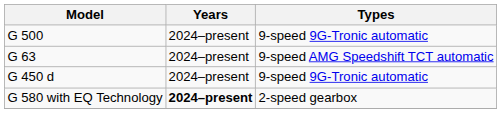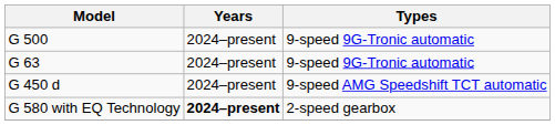 <table class=wikitable>
 <tr>
 <th>Model</th>
 <th>Years</th>
 <th>Types</th>
 </tr>
 <tr>
 <td>G 500</td>
 <td>2024–present</td>
 <td>9-speed <a href='#'>9G-Tronic automatic</a></td>
 </tr>
 <tr>
 <td>G 63</td>
 <td>2024–present</td>
-<td>9-speed <a href='#'>AMG Speedshift TCT automatic</a></td>
+<td>9-speed <a href='#'>9G-Tronic automatic</a></td>
 </tr>
 <tr>
 <td>G 450 d</td>
 <td>2024–present</td>
-<td>9-speed <a href='#'>9G-Tronic automatic</a></td>
+<td>9-speed <a href='#'>AMG Speedshift TCT automatic</a></td>
 </tr>
 <tr>
 <td>G 580 with EQ Technology</td>
 <td><strong>2024–present</strong></td>
 <td>2-speed gearbox</td>
 </tr>
 <tr>
 </tr>
 </table>
